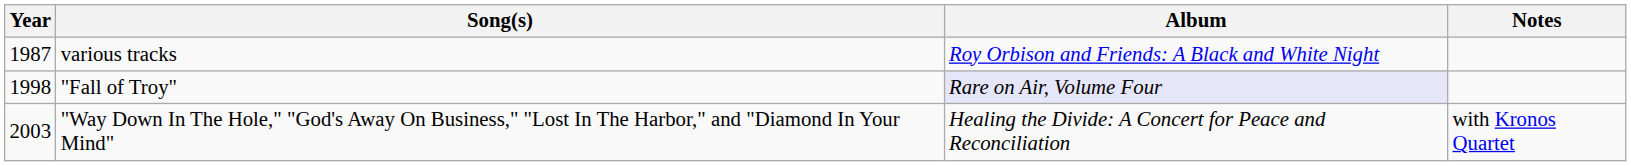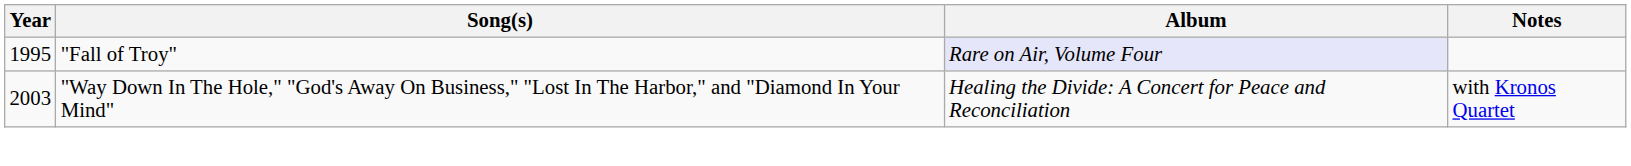 <table class="wikitable">
 <tr>
 <th>Year</th>
 <th>Song(s)</th>
 <th>Album</th>
 <th>Notes</th>
 </tr>
 <tr>
-<td>1987</td>
-<td>various tracks</td>
-<td><em><a href='#'>Roy Orbison and Friends: A Black and White Night</a></em></td>
-<td></td>
-</tr>
-<tr>
-<td>1998</td>
+<td>1995</td>
 <td>"Fall of Troy"</td>
 <td style="background: lavender;"><em>Rare on Air, Volume Four</em></td>
 <td></td>
 </tr>
 <tr>
 <td>2003</td>
 <td>"Way Down In The Hole," "God's Away On Business," "Lost In The Harbor," and "Diamond In Your Mind"</td>
 <td><em>Healing the Divide: A Concert for Peace and Reconciliation</em></td>
 <td>with <a href='#'>Kronos Quartet</a></td>
 </tr>
 </table>
